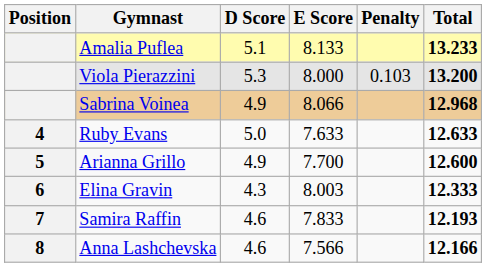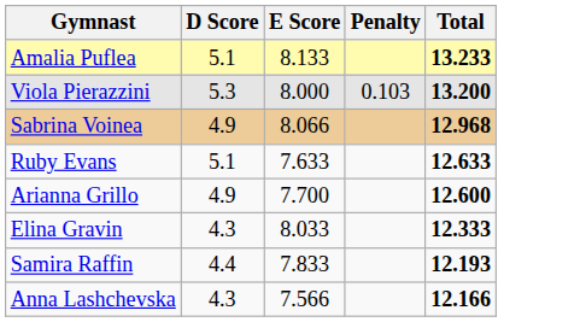 <table style="text-align:center;" class="wikitable sortable">
 <tr>
-<th>Position</th>
 <th>Gymnast</th>
 <th>D Score</th>
 <th>E Score</th>
 <th>Penalty</th>
 <th>Total</th>
 </tr>
 <tr style="background:#fffcaf;">
-<th scope="row" style="text-align:center"></th>
 <td style="text-align:left;"> <a href='#'>Amalia Puflea</a></td>
 <td>5.1</td>
 <td>8.133</td>
 <td></td>
 <td><strong>13.233</strong></td>
 </tr>
 <tr style="background:#e5e5e5;">
-<th scope="row" style="text-align:center"></th>
 <td style="text-align:left;"> <a href='#'>Viola Pierazzini</a></td>
 <td>5.3</td>
 <td>8.000</td>
 <td>0.103</td>
 <td><strong>13.200</strong></td>
 </tr>
 <tr style="background:#ec9;">
-<th scope="row" style="text-align:center"></th>
 <td style="text-align:left;"> <a href='#'>Sabrina Voinea</a></td>
 <td>4.9</td>
 <td>8.066</td>
 <td></td>
 <td><strong>12.968</strong></td>
 </tr>
 <tr>
-<th>4</th>
 <td style="text-align:left;"> <a href='#'>Ruby Evans</a></td>
-<td>5.0</td>
+<td>5.1</td>
 <td>7.633</td>
 <td></td>
 <td><strong>12.633</strong></td>
 </tr>
 <tr>
-<th>5</th>
 <td style="text-align:left;"> <a href='#'>Arianna Grillo</a></td>
 <td>4.9</td>
 <td>7.700</td>
 <td></td>
 <td><strong>12.600</strong></td>
 </tr>
 <tr>
-<th>6</th>
 <td style="text-align:left;"> <a href='#'>Elina Gravin</a></td>
 <td>4.3</td>
-<td>8.003</td>
+<td>8.033</td>
 <td></td>
 <td><strong>12.333</strong></td>
 </tr>
 <tr>
-<th>7</th>
 <td style="text-align:left;"> <a href='#'>Samira Raffin</a></td>
-<td>4.6</td>
+<td>4.4</td>
 <td>7.833</td>
 <td></td>
 <td><strong>12.193</strong></td>
 </tr>
 <tr>
-<th>8</th>
 <td style="text-align:left;"> <a href='#'>Anna Lashchevska</a></td>
-<td>4.6</td>
+<td>4.3</td>
 <td>7.566</td>
 <td></td>
 <td><strong>12.166</strong></td>
 </tr>
 </table>
